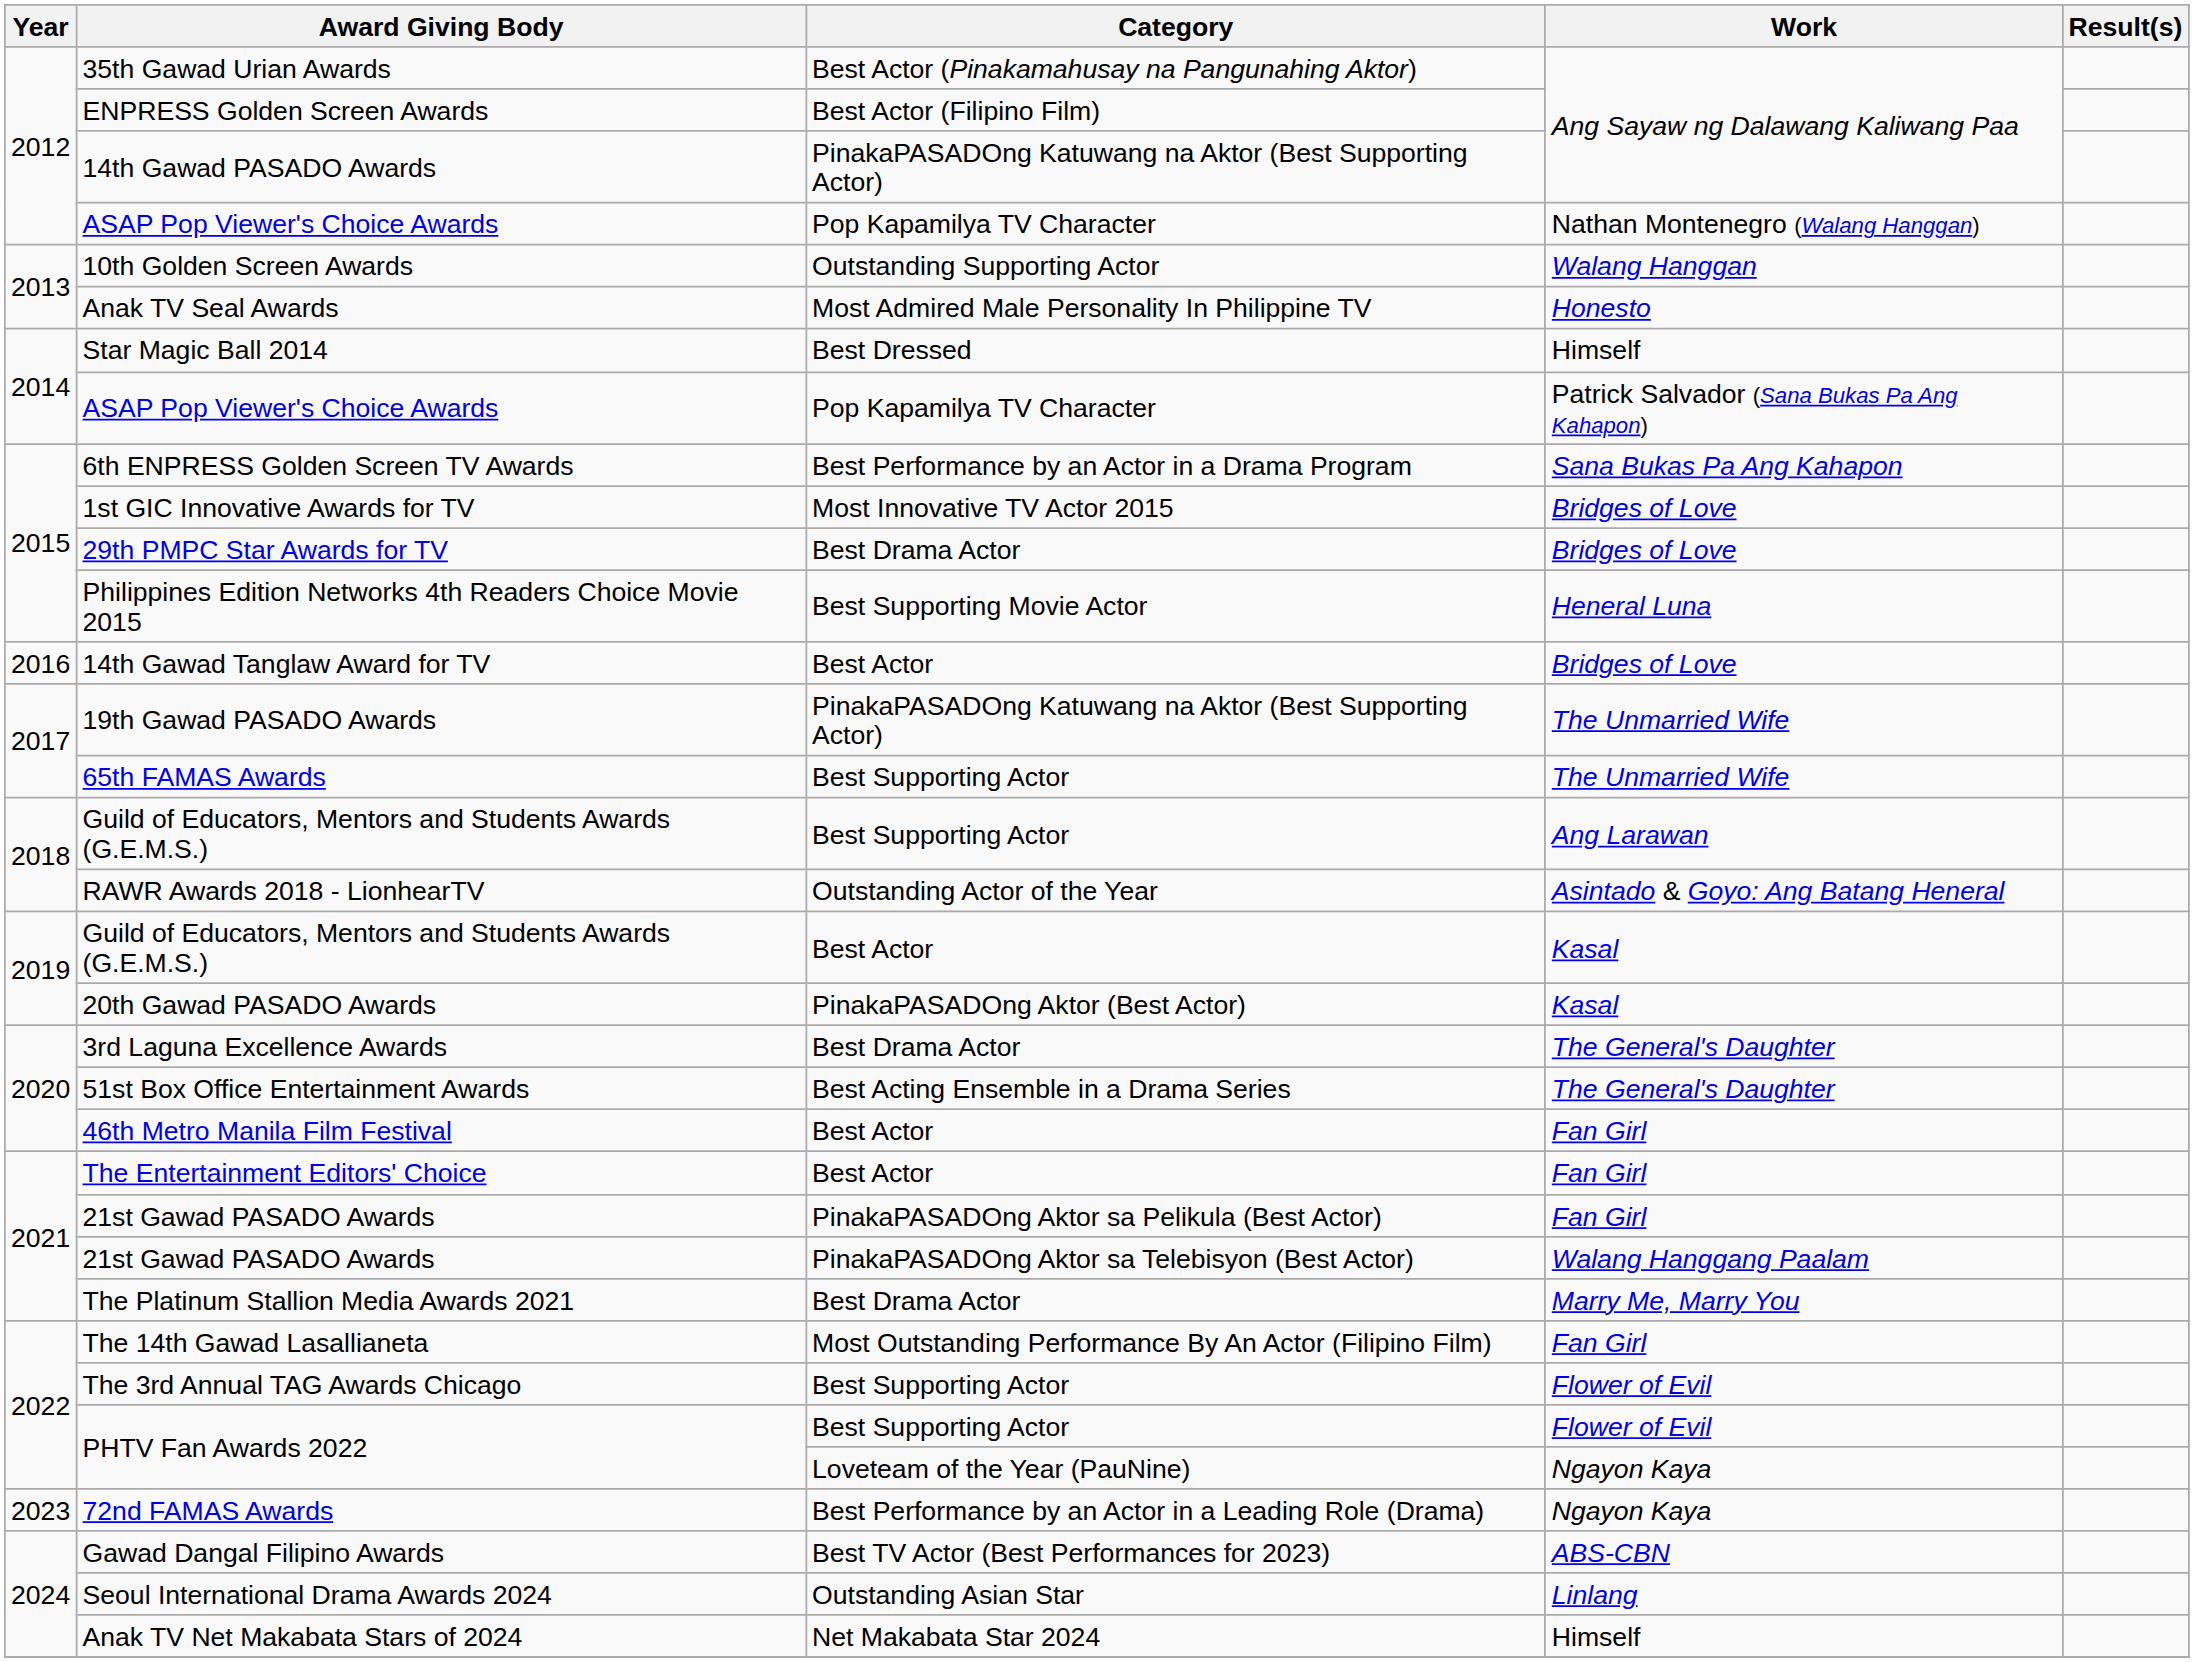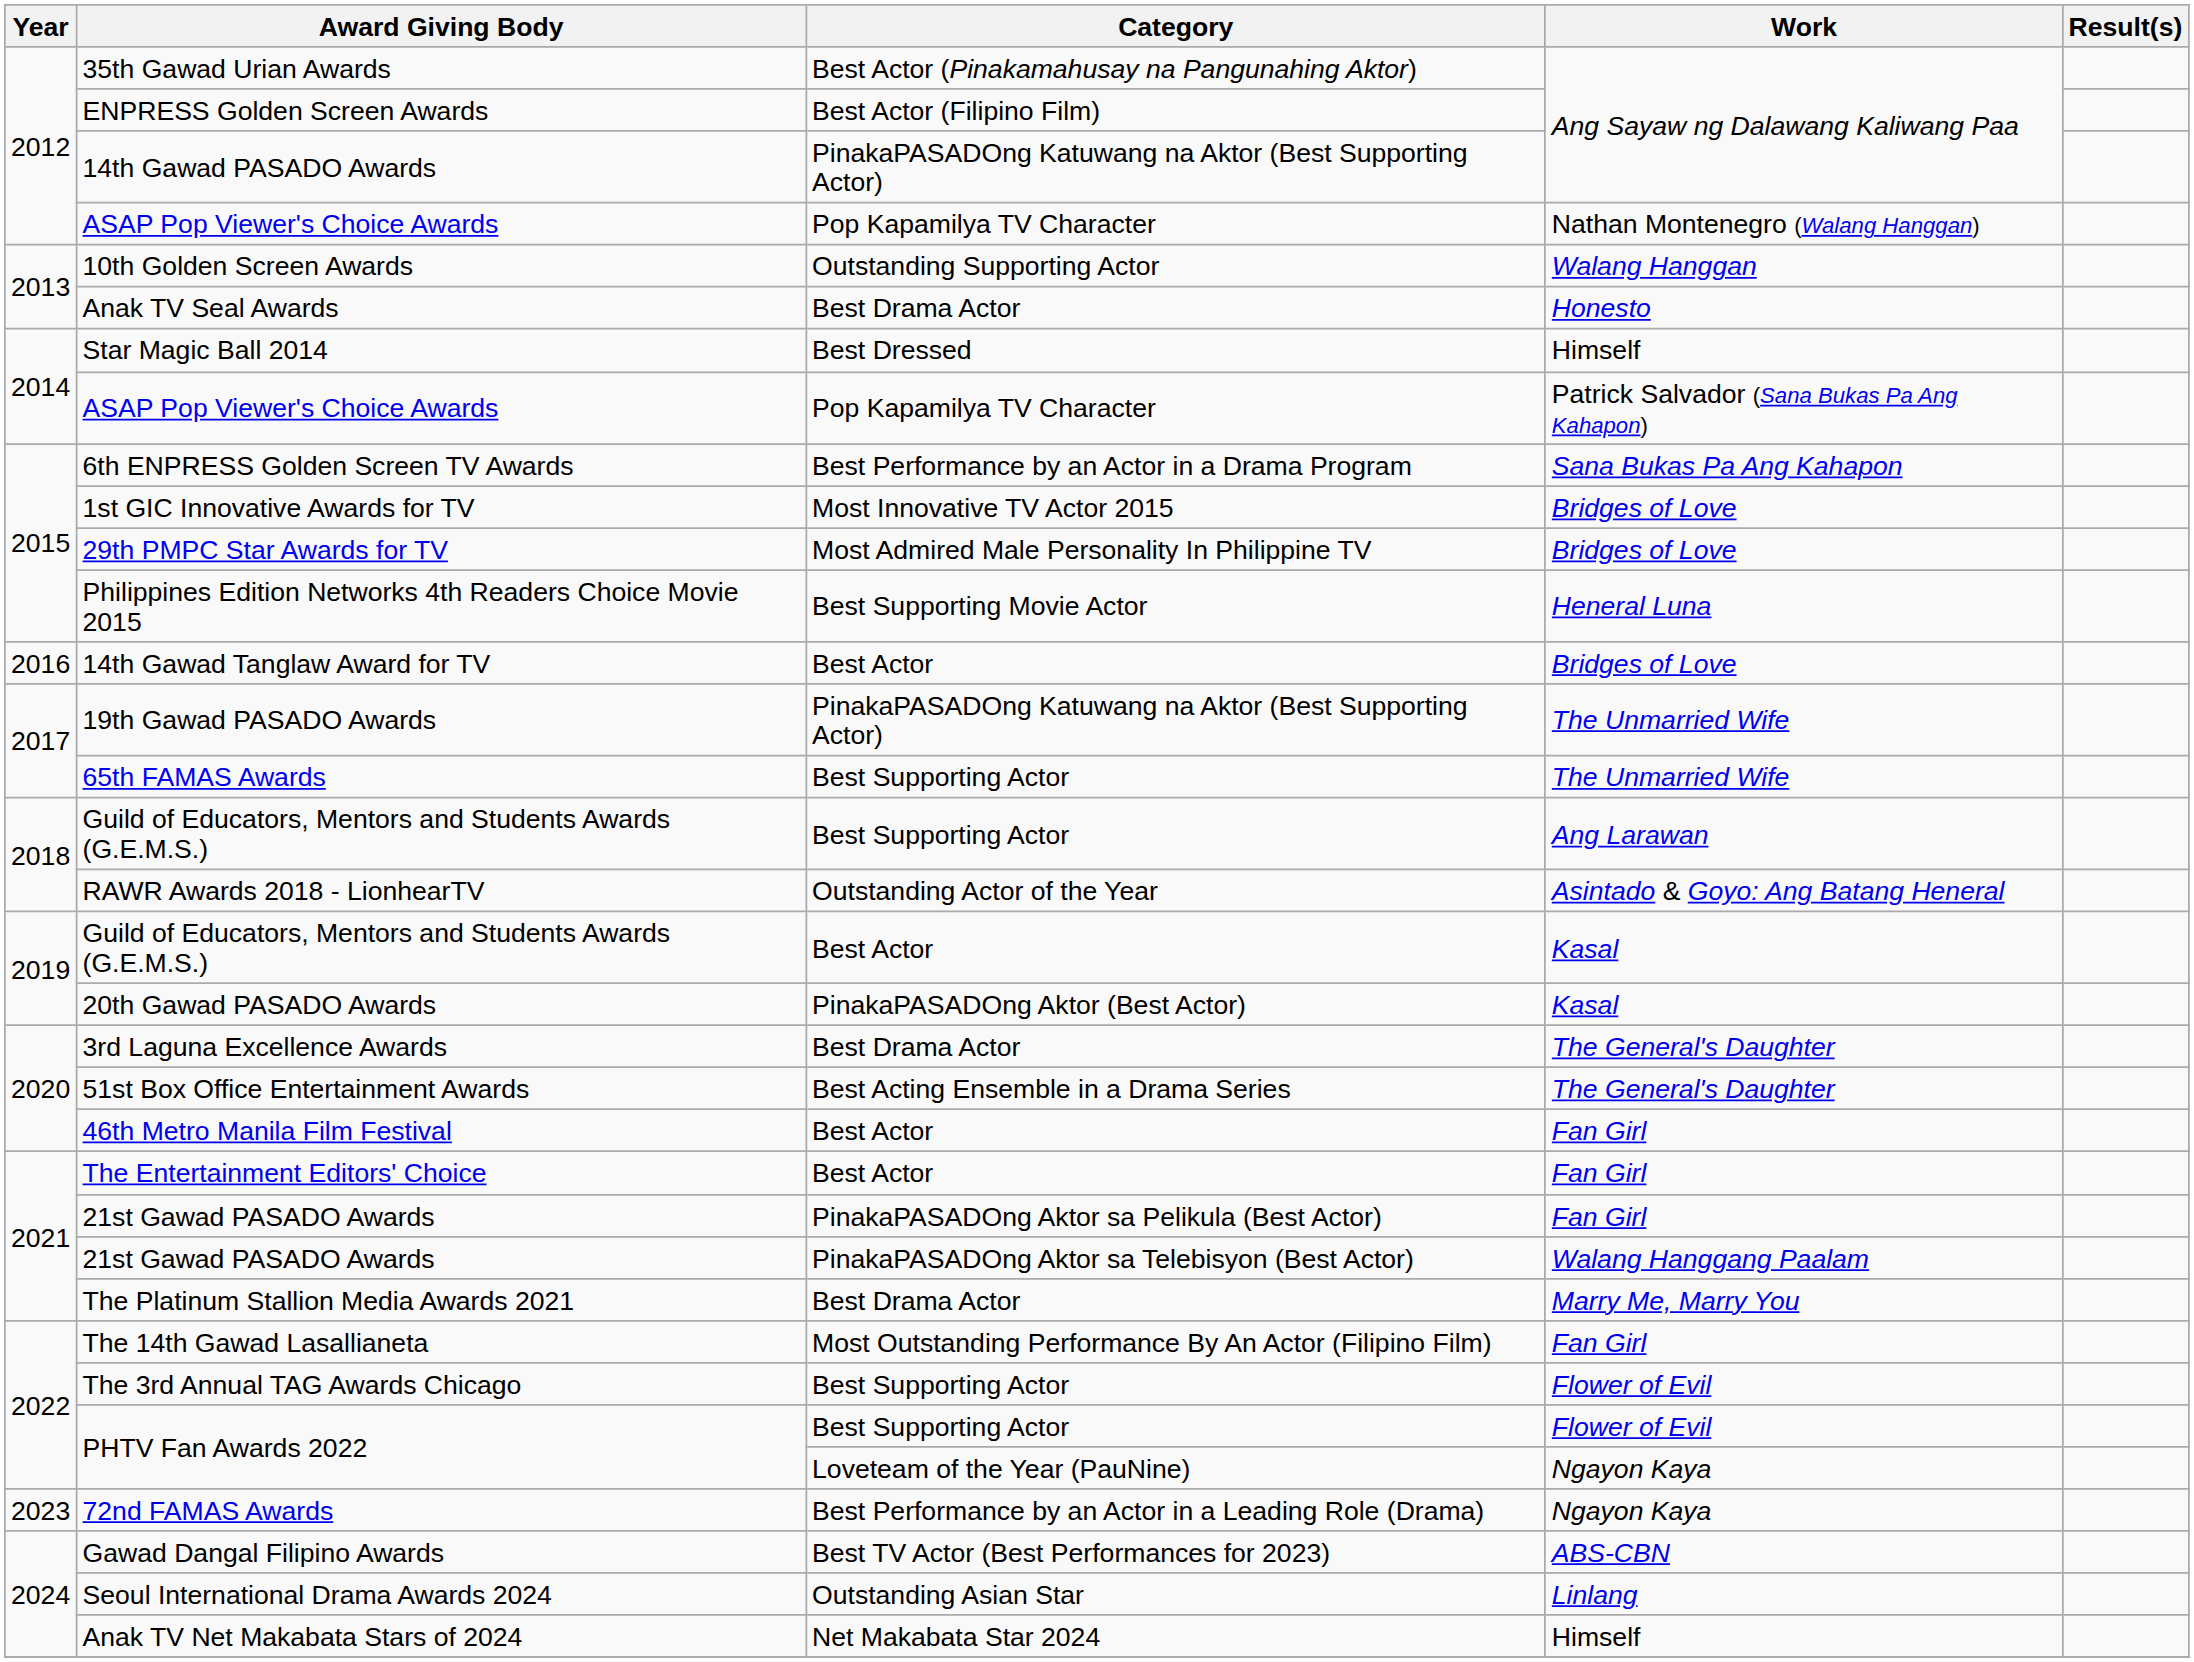 <table class="wikitable" style="font-size:95%;">
 <tr>
 <th>Year</th>
 <th>Award Giving Body</th>
 <th>Category</th>
 <th>Work</th>
 <th>Result(s)</th>
 </tr>
 <tr>
 <td rowspan="4">2012</td>
 <td>35th Gawad Urian Awards</td>
 <td>Best Actor (<em>Pinakamahusay na Pangunahing Aktor</em>)</td>
 <td rowspan="3"><em>Ang Sayaw ng Dalawang Kaliwang Paa</em></td>
 <td></td>
 </tr>
 <tr>
 <td>ENPRESS Golden Screen Awards</td>
 <td>Best Actor (Filipino Film)</td>
 <td></td>
 </tr>
 <tr>
 <td>14th Gawad PASADO Awards</td>
 <td>PinakaPASADOng Katuwang na Aktor (Best Supporting Actor)</td>
 <td></td>
 </tr>
 <tr>
 <td><a href='#'>ASAP Pop Viewer's Choice Awards</a></td>
 <td>Pop Kapamilya TV Character</td>
 <td>Nathan Montenegro <small>(<em><a href='#'>Walang Hanggan</a></em>)</small></td>
 <td></td>
 </tr>
 <tr>
 <td rowspan="2">2013</td>
 <td>10th Golden Screen Awards</td>
 <td>Outstanding Supporting Actor</td>
 <td><em><a href='#'>Walang Hanggan</a></em></td>
 <td></td>
 </tr>
 <tr>
 <td>Anak TV Seal Awards</td>
-<td>Most Admired Male Personality In Philippine TV</td>
+<td>Best Drama Actor</td>
 <td><em><a href='#'>Honesto</a></em></td>
 <td></td>
 </tr>
 <tr>
 <td rowspan=2>2014</td>
 <td>Star Magic Ball 2014</td>
 <td>Best Dressed</td>
 <td>Himself</td>
 <td></td>
 </tr>
 <tr>
 <td><a href='#'>ASAP Pop Viewer's Choice Awards</a></td>
 <td>Pop Kapamilya TV Character</td>
 <td>Patrick Salvador <small>(<em><a href='#'>Sana Bukas Pa Ang Kahapon</a></em>)</small></td>
 <td></td>
 </tr>
 <tr>
 <td rowspan="4">2015</td>
 <td>6th ENPRESS Golden Screen TV Awards</td>
 <td>Best Performance by an Actor in a Drama Program</td>
 <td><em><a href='#'>Sana Bukas Pa Ang Kahapon</a></em></td>
 <td></td>
 </tr>
 <tr>
 <td>1st GIC Innovative Awards for TV</td>
 <td>Most Innovative TV Actor 2015</td>
 <td><em><a href='#'>Bridges of Love</a></em></td>
 <td></td>
 </tr>
 <tr>
 <td><a href='#'>29th PMPC Star Awards for TV</a></td>
-<td>Best Drama Actor</td>
+<td>Most Admired Male Personality In Philippine TV</td>
 <td><em><a href='#'>Bridges of Love</a></em></td>
 <td></td>
 </tr>
 <tr>
 <td>Philippines Edition Networks 4th Readers Choice Movie 2015</td>
 <td>Best Supporting Movie Actor</td>
 <td><em><a href='#'>Heneral Luna</a></em></td>
 <td></td>
 </tr>
 <tr>
 <td rowspan="1">2016</td>
 <td>14th Gawad Tanglaw Award for TV</td>
 <td>Best Actor</td>
 <td><em><a href='#'>Bridges of Love</a></em></td>
 <td></td>
 </tr>
 <tr>
 <td rowspan="2">2017</td>
 <td>19th Gawad PASADO Awards</td>
 <td>PinakaPASADOng Katuwang na Aktor (Best Supporting Actor)</td>
 <td><em><a href='#'>The Unmarried Wife</a></em></td>
 <td></td>
 </tr>
 <tr>
 <td><a href='#'>65th FAMAS Awards</a></td>
 <td>Best Supporting Actor</td>
 <td><em><a href='#'>The Unmarried Wife</a></em></td>
 <td></td>
 </tr>
 <tr>
 <td rowspan="2">2018</td>
 <td>Guild of Educators, Mentors and Students Awards (G.E.M.S.)</td>
 <td>Best Supporting Actor</td>
 <td><em><a href='#'>Ang Larawan</a></em></td>
 <td></td>
 </tr>
 <tr>
 <td>RAWR Awards 2018 - LionhearTV</td>
 <td>Outstanding Actor of the Year</td>
 <td><em><a href='#'>Asintado</a></em> & <em><a href='#'>Goyo: Ang Batang Heneral</a></em></td>
 <td></td>
 </tr>
 <tr>
 <td rowspan="2">2019</td>
 <td>Guild of Educators, Mentors and Students Awards (G.E.M.S.)</td>
 <td>Best Actor</td>
 <td><em><a href='#'>Kasal</a></em></td>
 <td></td>
 </tr>
 <tr>
 <td>20th Gawad PASADO Awards</td>
 <td>PinakaPASADOng Aktor (Best Actor)</td>
 <td><em><a href='#'>Kasal</a></em></td>
 <td></td>
 </tr>
 <tr>
 <td rowspan="3">2020</td>
 <td>3rd Laguna Excellence Awards</td>
 <td>Best Drama Actor</td>
 <td><em><a href='#'>The General's Daughter</a></em></td>
 <td></td>
 </tr>
 <tr>
 <td>51st Box Office Entertainment Awards</td>
 <td>Best Acting Ensemble in a Drama Series</td>
 <td><em><a href='#'>The General's Daughter</a></em></td>
 <td></td>
 </tr>
 <tr>
 <td><a href='#'>46th Metro Manila Film Festival</a></td>
 <td>Best Actor</td>
 <td><em><a href='#'>Fan Girl</a></em></td>
 <td></td>
 </tr>
 <tr>
 <td rowspan="4">2021</td>
 <td><a href='#'>The Entertainment Editors' Choice</a></td>
 <td>Best Actor</td>
 <td><em><a href='#'>Fan Girl</a></em></td>
 <td></td>
 </tr>
 <tr>
 <td>21st Gawad PASADO Awards</td>
 <td>PinakaPASADOng Aktor sa Pelikula (Best Actor)</td>
 <td><em><a href='#'>Fan Girl</a></em></td>
 <td></td>
 </tr>
 <tr>
 <td>21st Gawad PASADO Awards</td>
 <td>PinakaPASADOng Aktor sa Telebisyon (Best Actor)</td>
 <td><em><a href='#'>Walang Hanggang Paalam</a></em></td>
 <td></td>
 </tr>
 <tr>
 <td>The Platinum Stallion Media Awards 2021</td>
 <td>Best Drama Actor</td>
 <td><em><a href='#'>Marry Me, Marry You</a></em></td>
 <td></td>
 </tr>
 <tr>
 <td rowspan="4">2022</td>
 <td>The 14th Gawad Lasallianeta</td>
 <td>Most Outstanding Performance By An Actor (Filipino Film)</td>
 <td><em><a href='#'>Fan Girl</a></em></td>
 <td></td>
 </tr>
 <tr>
 <td>The 3rd Annual TAG Awards Chicago</td>
 <td>Best Supporting Actor</td>
 <td><em><a href='#'>Flower of Evil</a></em></td>
 <td></td>
 </tr>
 <tr>
 <td rowspan="2">PHTV Fan Awards 2022</td>
 <td>Best Supporting Actor</td>
 <td><em><a href='#'>Flower of Evil</a></em></td>
 <td></td>
 </tr>
 <tr>
 <td>Loveteam of the Year (PauNine)</td>
 <td><em>Ngayon Kaya</em></td>
 <td></td>
 </tr>
 <tr>
 <td rowspan="1">2023</td>
 <td><a href='#'>72nd FAMAS Awards</a></td>
 <td>Best Performance by an Actor in a Leading Role (Drama)</td>
 <td><em>Ngayon Kaya</em></td>
 <td></td>
 </tr>
 <tr>
 <td rowspan="3">2024</td>
 <td>Gawad Dangal Filipino Awards</td>
 <td>Best TV Actor (Best Performances for 2023)</td>
 <td><em><a href='#'>ABS-CBN</a></em></td>
 <td></td>
 </tr>
 <tr>
 <td>Seoul International Drama Awards 2024</td>
 <td>Outstanding Asian Star</td>
 <td><em><a href='#'>Linlang</a></em></td>
 <td></td>
 </tr>
 <tr>
 <td>Anak TV Net Makabata Stars of 2024</td>
 <td>Net Makabata Star 2024</td>
 <td>Himself</td>
 <td></td>
 </tr>
 <tr>
 </tr>
 </table>
